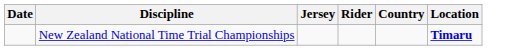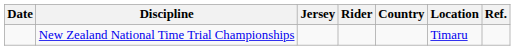 <table class="wikitable sortable">
 <tr>
 <th>Date</th>
 <th>Discipline</th>
 <th>Jersey</th>
 <th>Rider</th>
 <th>Country</th>
 <th>Location</th>
+<th class="unsortable">Ref.</th>
 </tr>
 <tr>
 <td></td>
 <td><a href='#'>New Zealand National Time Trial Championships</a></td>
 <td align="center"></td>
 <td></td>
 <td></td>
-<td><strong><a href='#'>Timaru</a></strong></td>
+<td><a href='#'>Timaru</a></td>
+<td align="center"></td>
 </tr>
 </table>
